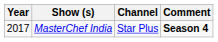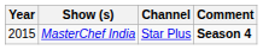 <table class="wikitable sortable">
 <tr>
 <th>Year</th>
 <th>Show (s)</th>
 <th>Channel</th>
 <th>Comment</th>
 </tr>
 <tr>
-<td>2017</td>
+<td>2015</td>
 <td><em><a href='#'>MasterChef India</a></em></td>
 <td><a href='#'>Star Plus</a></td>
 <td><strong>Season 4</strong></td>
 </tr>
 </table>
